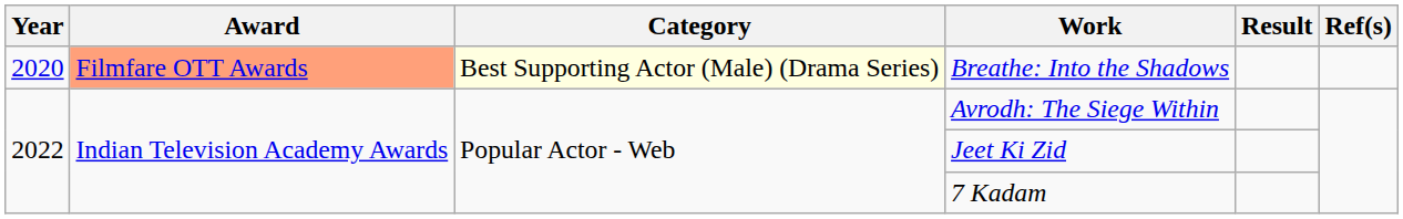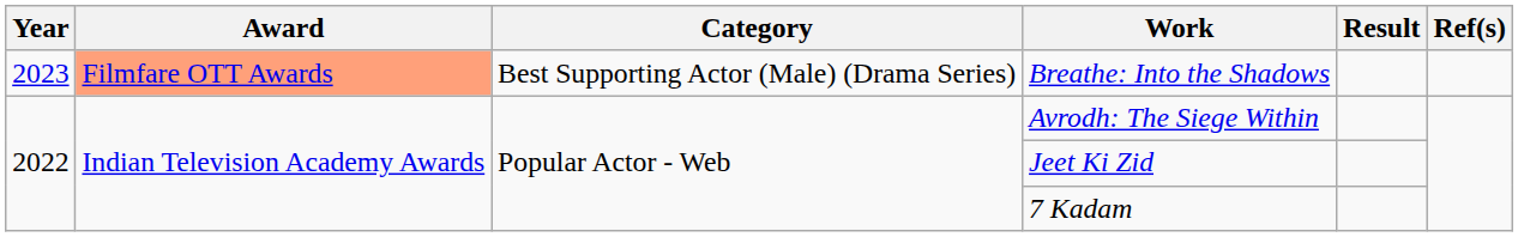 <table class="wikitable sortable">
 <tr>
 <th>Year</th>
 <th>Award</th>
 <th>Category</th>
 <th>Work</th>
 <th>Result</th>
 <th>Ref(s)</th>
 </tr>
 <tr>
-<td><a href='#'>2020</a></td>
+<td><a href='#'>2023</a></td>
 <td style="background: lightsalmon;"><a href='#'>Filmfare OTT Awards</a></td>
-<td style="background: lightyellow;">Best Supporting Actor (Male) (Drama Series)</td>
+<td>Best Supporting Actor (Male) (Drama Series)</td>
 <td><em><a href='#'>Breathe: Into the Shadows</a></em></td>
 <td></td>
 <td rowspan="1"></td>
 </tr>
 <tr>
 <td rowspan="3">2022</td>
 <td rowspan="3"><a href='#'>Indian Television Academy Awards</a></td>
 <td rowspan="3">Popular Actor - Web</td>
 <td><em><a href='#'>Avrodh: The Siege Within</a></em></td>
 <td></td>
 <td rowspan="3"></td>
 </tr>
 <tr>
 <td><em><a href='#'>Jeet Ki Zid</a></em></td>
 <td></td>
 </tr>
 <tr>
 <td><em>7 Kadam</em></td>
 <td></td>
 </tr>
 </table>
